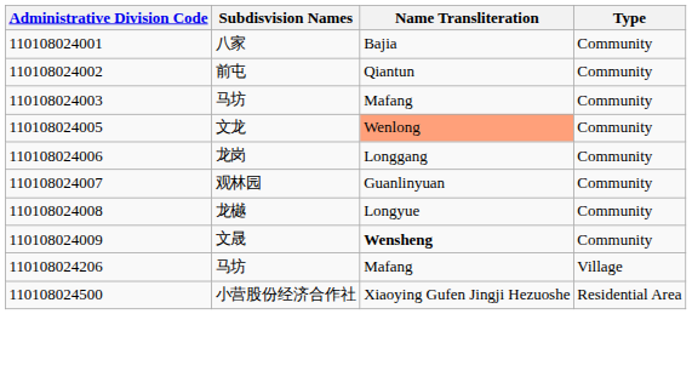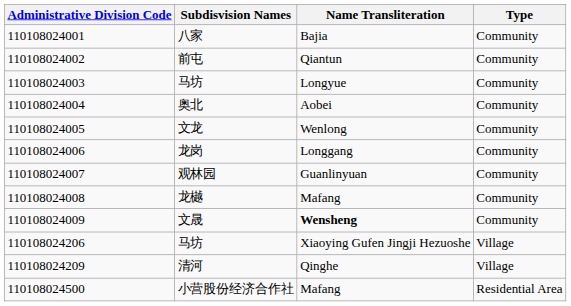 <table class="wikitable sortable">
 <tr>
 <th><a href='#'>Administrative Division Code</a></th>
 <th>Subdisvision Names</th>
 <th>Name Transliteration</th>
 <th>Type</th>
 </tr>
 <tr>
 <td>110108024001</td>
 <td>八家</td>
 <td>Bajia</td>
 <td>Community</td>
 </tr>
 <tr>
 <td>110108024002</td>
 <td>前屯</td>
 <td>Qiantun</td>
 <td>Community</td>
 </tr>
 <tr>
 <td>110108024003</td>
 <td>马坊</td>
-<td>Mafang</td>
+<td>Longyue</td>
+<td>Community</td>
+</tr>
+<tr>
+<td>110108024004</td>
+<td>奥北</td>
+<td>Aobei</td>
 <td>Community</td>
 </tr>
 <tr>
 <td>110108024005</td>
 <td>文龙</td>
-<td style="background: lightsalmon;">Wenlong</td>
+<td>Wenlong</td>
 <td>Community</td>
 </tr>
 <tr>
 <td>110108024006</td>
 <td>龙岗</td>
 <td>Longgang</td>
 <td>Community</td>
 </tr>
 <tr>
 <td>110108024007</td>
 <td>观林园</td>
 <td>Guanlinyuan</td>
 <td>Community</td>
 </tr>
 <tr>
 <td>110108024008</td>
 <td>龙樾</td>
-<td>Longyue</td>
+<td>Mafang</td>
 <td>Community</td>
 </tr>
 <tr>
 <td>110108024009</td>
 <td>文晟</td>
 <td><strong>Wensheng</strong></td>
 <td>Community</td>
 </tr>
 <tr>
 <td>110108024206</td>
 <td>马坊</td>
-<td>Mafang</td>
+<td>Xiaoying Gufen Jingji Hezuoshe</td>
+<td>Village</td>
+</tr>
+<tr>
+<td>110108024209</td>
+<td>清河</td>
+<td>Qinghe</td>
 <td>Village</td>
 </tr>
 <tr>
 <td>110108024500</td>
 <td>小营股份经济合作社</td>
-<td>Xiaoying Gufen Jingji Hezuoshe</td>
+<td>Mafang</td>
 <td>Residential Area</td>
 </tr>
 </table>
